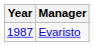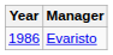 <table class="wikitable">
 <tr>
 <th>Year</th>
 <th>Manager</th>
 </tr>
 <tr>
-<td align=center><a href='#'>1987</a></td>
+<td align=center><a href='#'>1986</a></td>
 <td> <a href='#'>Evaristo</a></td>
 </tr>
 </table>
